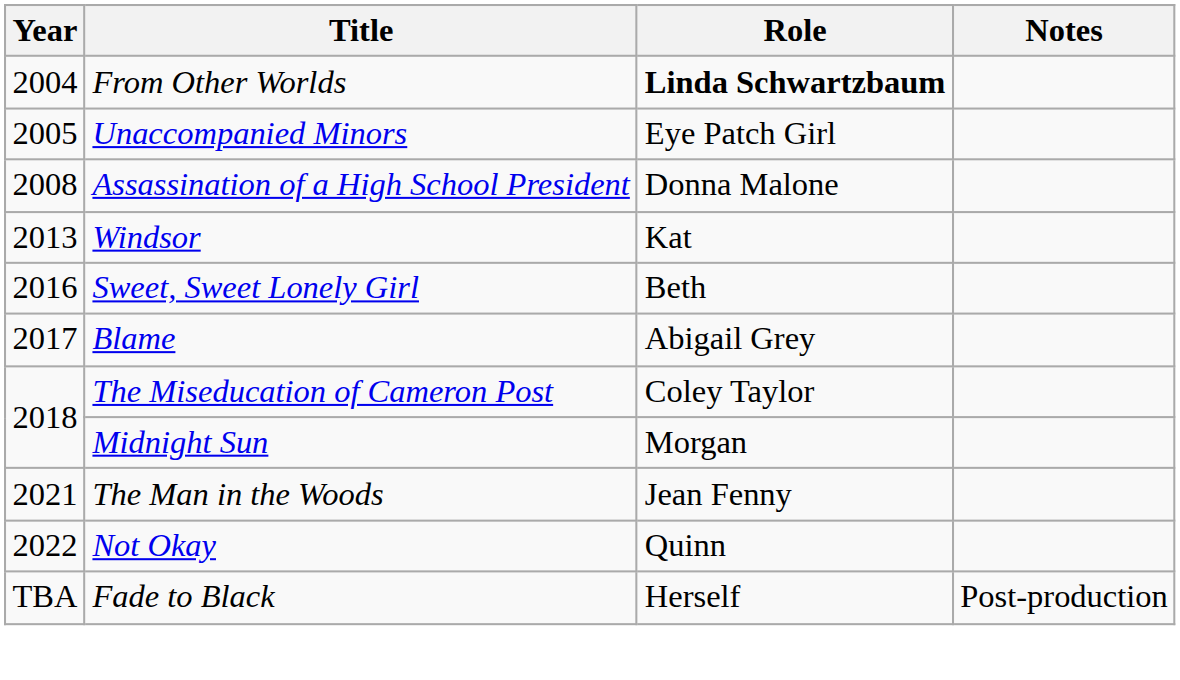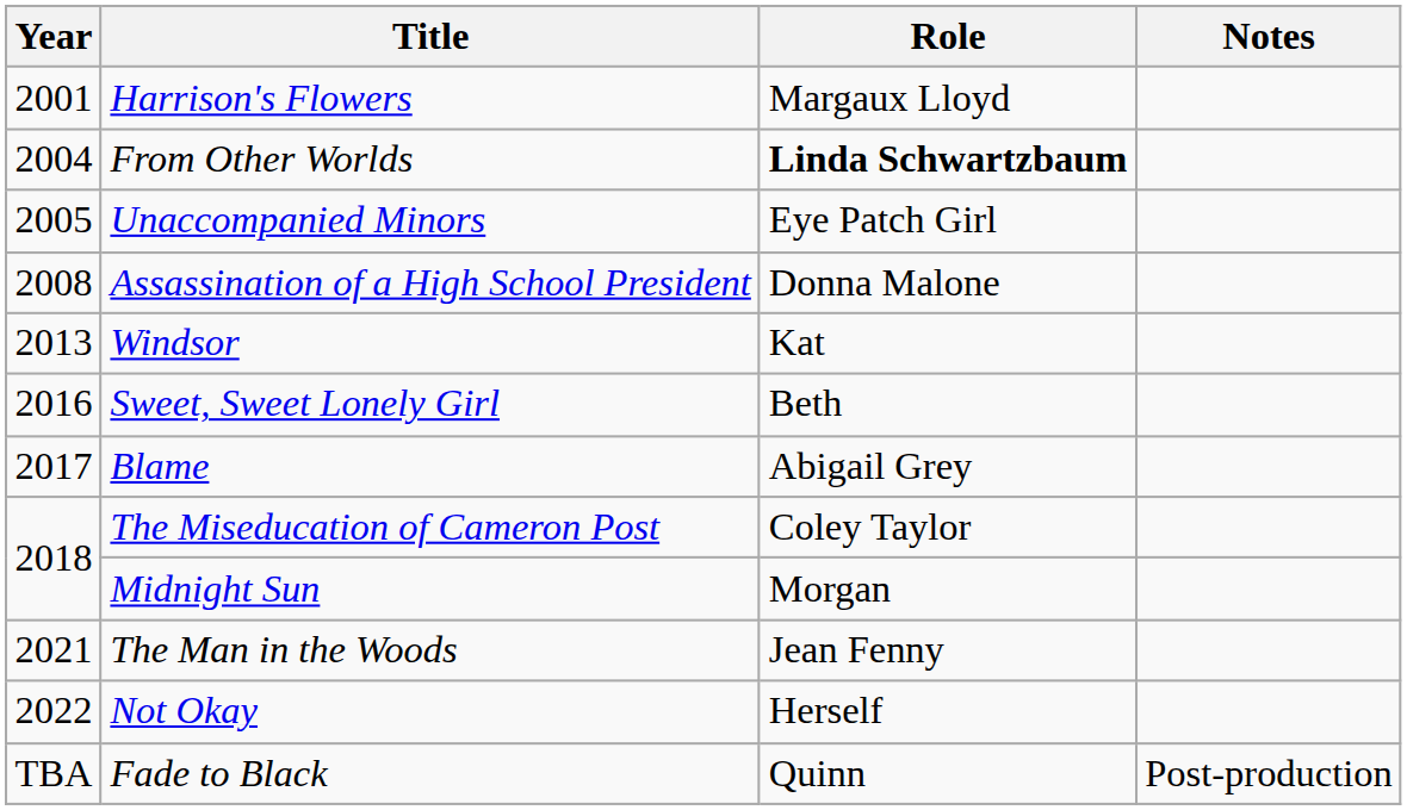 <table class="wikitable sortable">
 <tr>
 <th>Year</th>
 <th>Title</th>
 <th>Role</th>
 <th class="unsortable">Notes</th>
+</tr>
+<tr>
+<td>2001</td>
+<td><em><a href='#'>Harrison's Flowers</a></em></td>
+<td>Margaux Lloyd</td>
+<td></td>
 </tr>
 <tr>
 <td>2004</td>
 <td><em>From Other Worlds</em></td>
 <td><strong>Linda Schwartzbaum</strong></td>
 <td></td>
 </tr>
 <tr>
 <td>2005</td>
 <td><em><a href='#'>Unaccompanied Minors</a></em></td>
 <td>Eye Patch Girl</td>
 <td></td>
 </tr>
 <tr>
 <td>2008</td>
 <td><em><a href='#'>Assassination of a High School President</a></em></td>
 <td>Donna Malone</td>
 <td></td>
 </tr>
 <tr>
 <td>2013</td>
 <td><em><a href='#'>Windsor</a></em></td>
 <td>Kat</td>
 <td></td>
 </tr>
 <tr>
 <td>2016</td>
 <td><em><a href='#'>Sweet, Sweet Lonely Girl</a></em></td>
 <td>Beth</td>
 <td></td>
 </tr>
 <tr>
 <td>2017</td>
 <td><em><a href='#'>Blame</a></em></td>
 <td>Abigail Grey</td>
 <td></td>
 </tr>
 <tr>
 <td rowspan="2">2018</td>
 <td data-sort-value="Miseducation of Cameron Post"><em><a href='#'>The Miseducation of Cameron Post</a></em></td>
 <td>Coley Taylor</td>
 <td></td>
 </tr>
 <tr>
 <td><em><a href='#'>Midnight Sun</a></em></td>
 <td>Morgan</td>
 <td></td>
 </tr>
 <tr>
 <td>2021</td>
 <td><em>The Man in the Woods</em></td>
 <td>Jean Fenny</td>
 <td></td>
 </tr>
 <tr>
 <td>2022</td>
 <td><em><a href='#'>Not Okay</a></em></td>
-<td>Quinn</td>
+<td>Herself</td>
 <td></td>
 </tr>
 <tr>
 <td>TBA</td>
 <td><em>Fade to Black</em></td>
-<td>Herself</td>
+<td>Quinn</td>
 <td>Post-production</td>
 </tr>
 </table>
